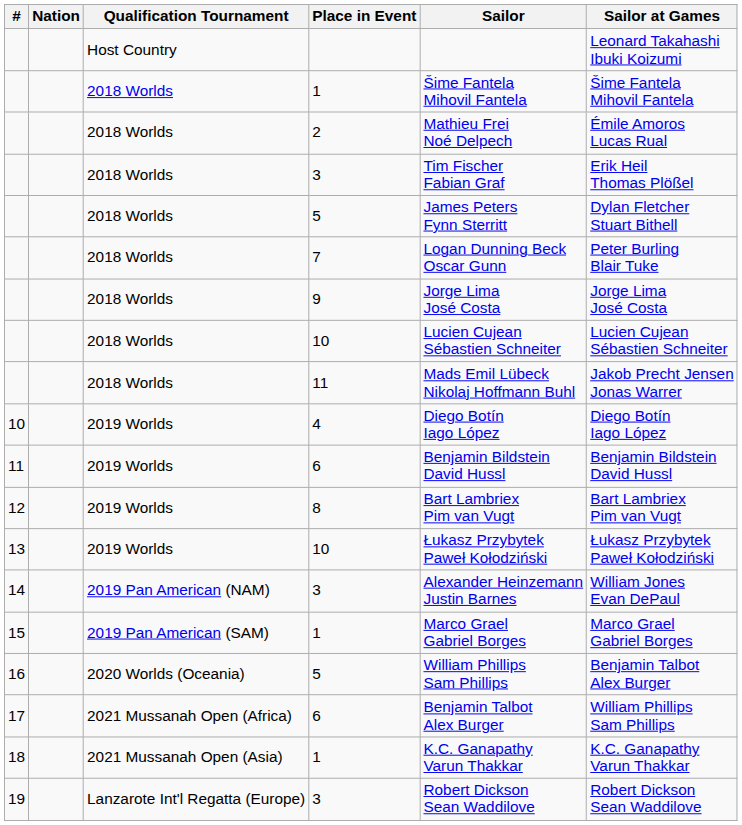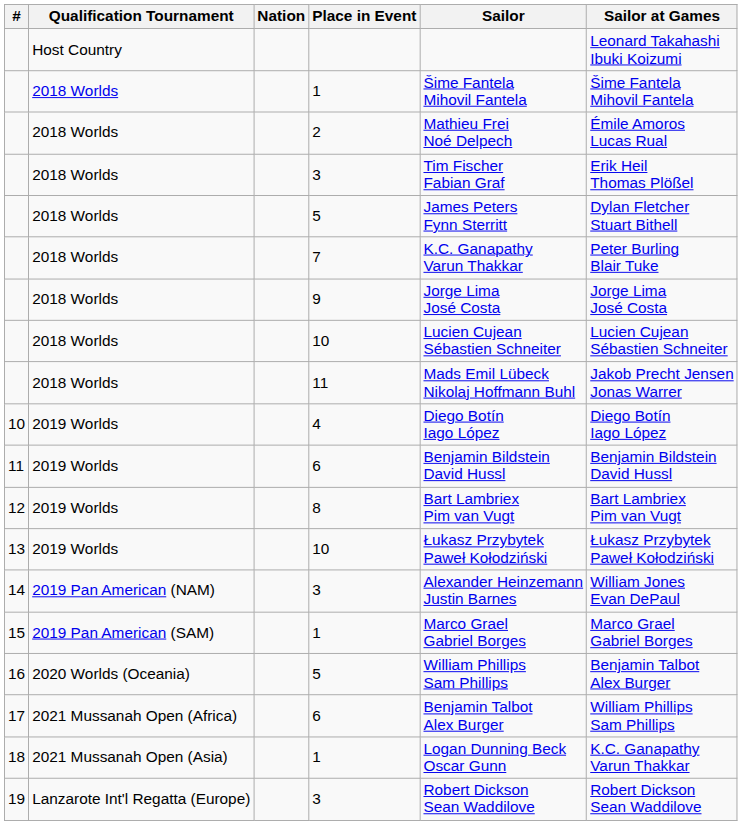 <table class="sortable wikitable">
 <tr>
 <th>#</th>
+<th>Qualification Tournament</th>
 <th>Nation</th>
-<th>Qualification Tournament</th>
 <th>Place in Event</th>
 <th>Sailor</th>
 <th>Sailor at Games</th>
 </tr>
 <tr>
 <td></td>
+<td>Host Country</td>
 <td></td>
-<td>Host Country</td>
 <td></td>
 <td></td>
 <td><a href='#'>Leonard Takahashi</a><br><a href='#'>Ibuki Koizumi</a></td>
 </tr>
 <tr>
 <td></td>
+<td><a href='#'>2018 Worlds</a></td>
 <td></td>
-<td><a href='#'>2018 Worlds</a></td>
 <td>1</td>
 <td><a href='#'>Šime Fantela</a><br><a href='#'>Mihovil Fantela</a></td>
 <td><a href='#'>Šime Fantela</a><br><a href='#'>Mihovil Fantela</a></td>
 </tr>
 <tr>
 <td></td>
+<td>2018 Worlds</td>
 <td></td>
-<td>2018 Worlds</td>
 <td>2</td>
 <td><a href='#'>Mathieu Frei</a><br><a href='#'>Noé Delpech</a></td>
 <td><a href='#'>Émile Amoros</a><br><a href='#'>Lucas Rual</a></td>
 </tr>
 <tr>
 <td></td>
+<td>2018 Worlds</td>
 <td></td>
-<td>2018 Worlds</td>
 <td>3</td>
 <td><a href='#'>Tim Fischer</a><br><a href='#'>Fabian Graf</a></td>
 <td><a href='#'>Erik Heil</a><br><a href='#'>Thomas Plößel</a></td>
 </tr>
 <tr>
 <td></td>
+<td>2018 Worlds</td>
 <td></td>
-<td>2018 Worlds</td>
 <td>5</td>
 <td><a href='#'>James Peters</a><br><a href='#'>Fynn Sterritt</a></td>
 <td><a href='#'>Dylan Fletcher</a><br><a href='#'>Stuart Bithell</a></td>
 </tr>
 <tr>
 <td></td>
+<td>2018 Worlds</td>
 <td></td>
-<td>2018 Worlds</td>
 <td>7</td>
-<td><a href='#'>Logan Dunning Beck</a><br><a href='#'>Oscar Gunn</a></td>
+<td><a href='#'>K.C. Ganapathy</a><br><a href='#'>Varun Thakkar</a></td>
 <td><a href='#'>Peter Burling</a><br><a href='#'>Blair Tuke</a></td>
 </tr>
 <tr>
 <td></td>
+<td>2018 Worlds</td>
 <td></td>
-<td>2018 Worlds</td>
 <td>9</td>
 <td><a href='#'>Jorge Lima</a><br><a href='#'>José Costa</a></td>
 <td><a href='#'>Jorge Lima</a><br><a href='#'>José Costa</a></td>
 </tr>
 <tr>
 <td></td>
+<td>2018 Worlds</td>
 <td></td>
-<td>2018 Worlds</td>
 <td>10</td>
 <td><a href='#'>Lucien Cujean</a><br><a href='#'>Sébastien Schneiter</a></td>
 <td><a href='#'>Lucien Cujean</a><br><a href='#'>Sébastien Schneiter</a></td>
 </tr>
 <tr>
 <td></td>
+<td>2018 Worlds</td>
 <td></td>
-<td>2018 Worlds</td>
 <td>11</td>
 <td><a href='#'>Mads Emil Lübeck</a><br><a href='#'>Nikolaj Hoffmann Buhl</a></td>
 <td><a href='#'>Jakob Precht Jensen</a><br><a href='#'>Jonas Warrer</a></td>
 </tr>
 <tr>
 <td>10</td>
+<td>2019 Worlds</td>
 <td></td>
-<td>2019 Worlds</td>
 <td>4</td>
 <td><a href='#'>Diego Botín</a><br><a href='#'>Iago López</a></td>
 <td><a href='#'>Diego Botín</a><br><a href='#'>Iago López</a></td>
 </tr>
 <tr>
 <td>11</td>
+<td>2019 Worlds</td>
 <td></td>
-<td>2019 Worlds</td>
 <td>6</td>
 <td><a href='#'>Benjamin Bildstein</a><br><a href='#'>David Hussl</a></td>
 <td><a href='#'>Benjamin Bildstein</a><br><a href='#'>David Hussl</a></td>
 </tr>
 <tr>
 <td>12</td>
+<td>2019 Worlds</td>
 <td></td>
-<td>2019 Worlds</td>
 <td>8</td>
 <td><a href='#'>Bart Lambriex</a><br><a href='#'>Pim van Vugt</a></td>
 <td><a href='#'>Bart Lambriex</a><br><a href='#'>Pim van Vugt</a></td>
 </tr>
 <tr>
 <td>13</td>
+<td>2019 Worlds</td>
 <td></td>
-<td>2019 Worlds</td>
 <td>10</td>
 <td><a href='#'>Łukasz Przybytek</a><br><a href='#'>Paweł Kołodziński</a></td>
 <td><a href='#'>Łukasz Przybytek</a><br><a href='#'>Paweł Kołodziński</a></td>
 </tr>
 <tr>
 <td>14</td>
+<td><a href='#'>2019 Pan American</a> (NAM)</td>
 <td></td>
-<td><a href='#'>2019 Pan American</a> (NAM)</td>
 <td>3</td>
 <td><a href='#'>Alexander Heinzemann</a><br><a href='#'>Justin Barnes</a></td>
 <td><a href='#'>William Jones</a><br><a href='#'>Evan DePaul</a></td>
 </tr>
 <tr>
 <td>15</td>
+<td><a href='#'>2019 Pan American</a> (SAM)</td>
 <td></td>
-<td><a href='#'>2019 Pan American</a> (SAM)</td>
 <td>1</td>
 <td><a href='#'>Marco Grael</a><br><a href='#'>Gabriel Borges</a></td>
 <td><a href='#'>Marco Grael</a><br><a href='#'>Gabriel Borges</a></td>
 </tr>
 <tr>
 <td>16</td>
+<td>2020 Worlds (Oceania)</td>
 <td></td>
-<td>2020 Worlds (Oceania)</td>
 <td>5</td>
 <td><a href='#'>William Phillips</a><br><a href='#'>Sam Phillips</a></td>
 <td><a href='#'>Benjamin Talbot</a><br><a href='#'>Alex Burger</a></td>
 </tr>
 <tr>
 <td>17</td>
+<td>2021 Mussanah Open (Africa)</td>
 <td></td>
-<td>2021 Mussanah Open (Africa)</td>
 <td>6</td>
 <td><a href='#'>Benjamin Talbot</a><br><a href='#'>Alex Burger</a></td>
 <td><a href='#'>William Phillips</a><br><a href='#'>Sam Phillips</a></td>
 </tr>
 <tr>
 <td>18</td>
+<td>2021 Mussanah Open (Asia)</td>
 <td></td>
-<td>2021 Mussanah Open (Asia)</td>
 <td>1</td>
-<td><a href='#'>K.C. Ganapathy</a><br><a href='#'>Varun Thakkar</a></td>
+<td><a href='#'>Logan Dunning Beck</a><br><a href='#'>Oscar Gunn</a></td>
 <td><a href='#'>K.C. Ganapathy</a><br><a href='#'>Varun Thakkar</a></td>
 </tr>
 <tr>
 <td>19</td>
+<td>Lanzarote Int'l Regatta (Europe)</td>
 <td></td>
-<td>Lanzarote Int'l Regatta (Europe)</td>
 <td>3</td>
 <td><a href='#'>Robert Dickson</a><br><a href='#'>Sean Waddilove</a></td>
 <td><a href='#'>Robert Dickson</a><br><a href='#'>Sean Waddilove</a></td>
 </tr>
 </table>
